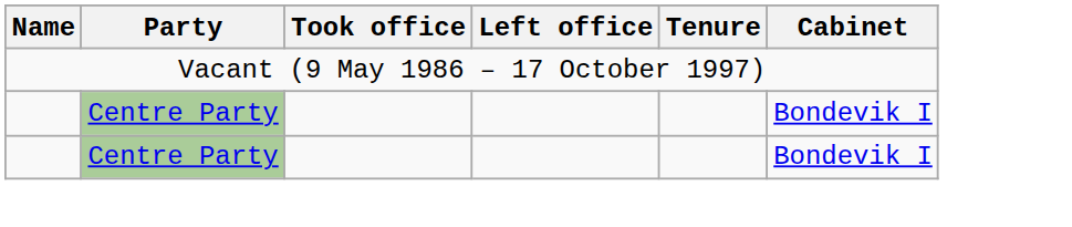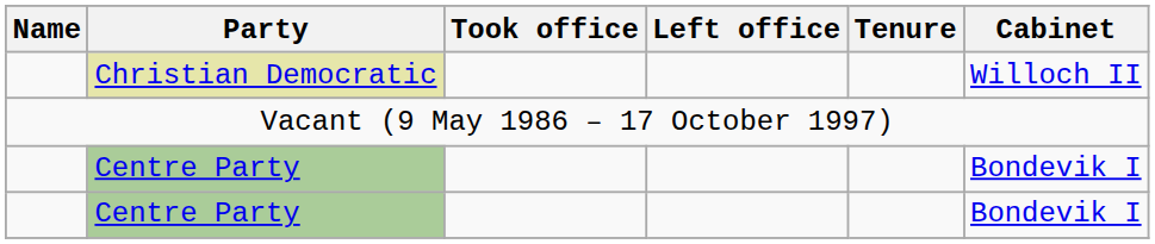 <table class="wikitable sortable">
 <tr>
 <th>Name</th>
 <th>Party</th>
 <th>Took office</th>
 <th>Left office</th>
 <th>Tenure</th>
 <th>Cabinet</th>
+</tr>
+<tr>
+<td></td>
+<td style="background:#E6E6AA"><a href='#'>Christian Democratic</a></td>
+<td></td>
+<td></td>
+<td></td>
+<td><a href='#'>Willoch II</a></td>
 </tr>
 <tr>
 <td colspan="6" align="center">Vacant (9 May 1986 – 17 October 1997)</td>
 </tr>
 <tr>
 <td></td>
 <td style="background:#AACC99"><a href='#'>Centre Party</a></td>
 <td></td>
 <td></td>
 <td></td>
 <td><a href='#'>Bondevik I</a></td>
 </tr>
 <tr>
 <td></td>
 <td style="background:#AACC99"><a href='#'>Centre Party</a></td>
 <td></td>
 <td></td>
 <td></td>
 <td><a href='#'>Bondevik I</a></td>
 </tr>
 </table>
